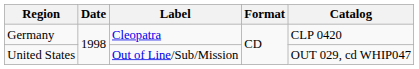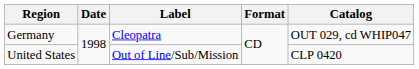 <table class="wikitable">
 <tr>
 <th>Region</th>
 <th>Date</th>
 <th>Label</th>
 <th>Format</th>
 <th>Catalog</th>
 </tr>
 <tr>
 <td>Germany</td>
 <td rowspan="2">1998</td>
 <td><a href='#'>Cleopatra</a></td>
 <td rowspan="2">CD</td>
-<td>CLP 0420</td>
+<td>OUT 029, cd WHIP047</td>
 </tr>
 <tr>
 <td>United States</td>
 <td><a href='#'>Out of Line</a>/Sub/Mission</td>
-<td>OUT 029, cd WHIP047</td>
+<td>CLP 0420</td>
 </tr>
 </table>
